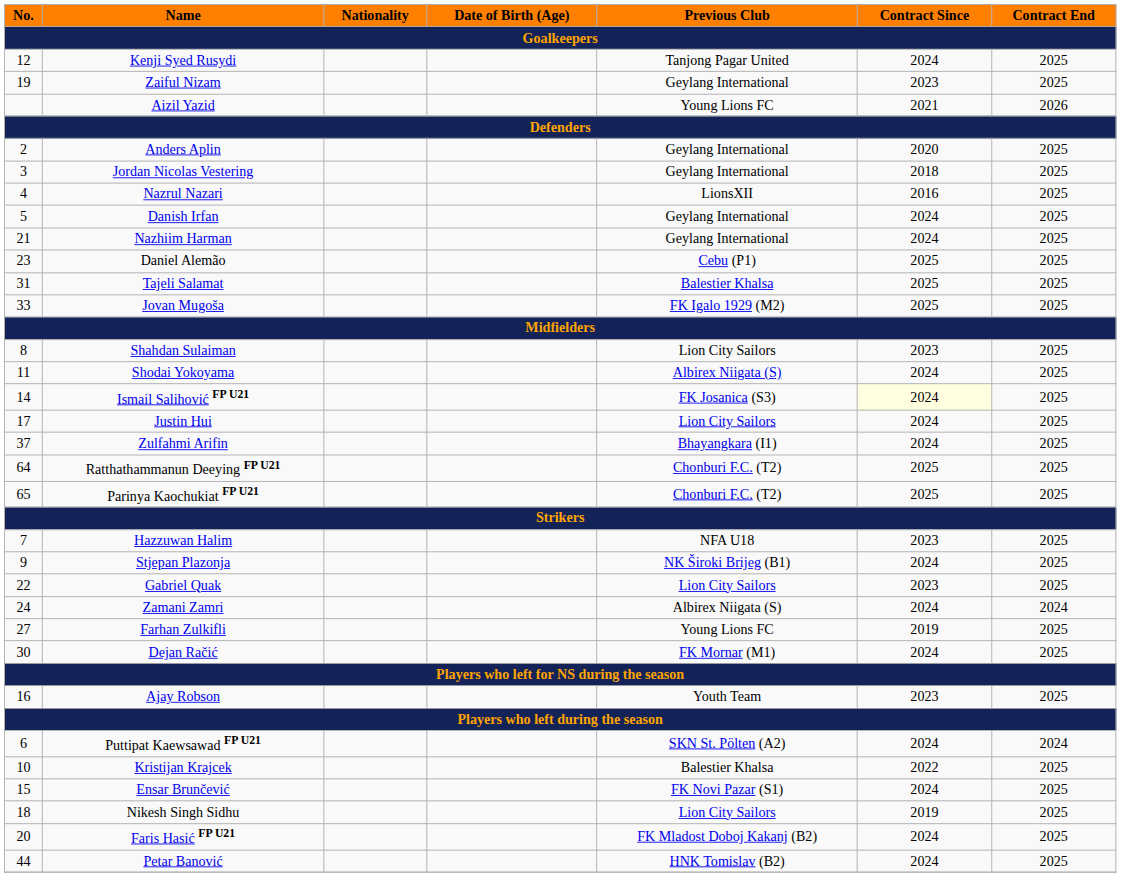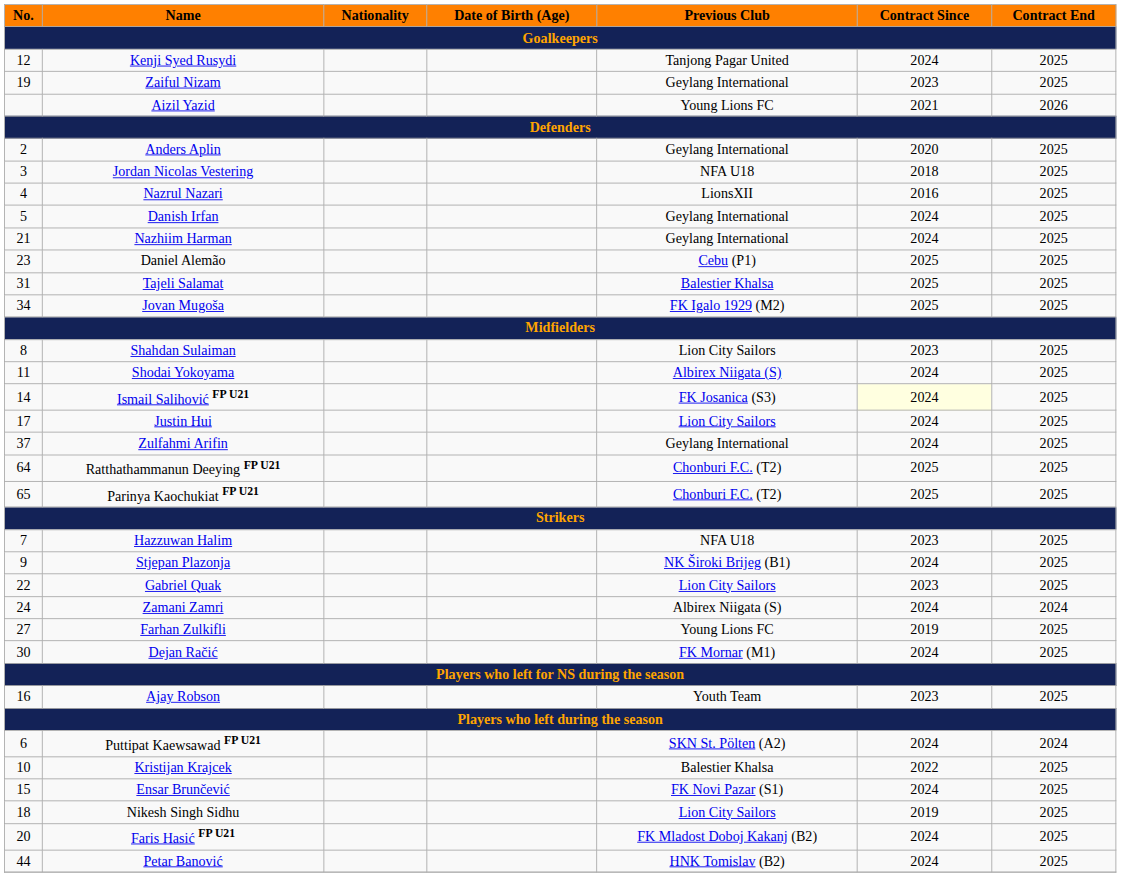 <table class="wikitable" style="text-align:center; font-size:100%; width:100%;">
 <tr>
 <th style="background:#FF8000; color:black; text-align:center;">No.</th>
 <th style="background:#FF8000; color:black; text-align:center;">Name</th>
 <th style="background:#FF8000; color:black; text-align:center;">Nationality</th>
 <th style="background:#FF8000; color:black; text-align:center;">Date of Birth (Age)</th>
 <th style="background:#FF8000; color:black; text-align:center;">Previous Club</th>
 <th style="background:#FF8000; color:black; text-align:center;">Contract Since</th>
 <th style="background:#FF8000; color:black; text-align:center;">Contract End</th>
 </tr>
 <tr>
 <th colspan="8" style="background:#132257; color:orange; text-align:center;">Goalkeepers</th>
 </tr>
 <tr>
 <td>12</td>
 <td><a href='#'>Kenji Syed Rusydi</a></td>
 <td></td>
 <td></td>
 <td> Tanjong Pagar United</td>
 <td>2024</td>
 <td>2025</td>
 </tr>
 <tr>
 <td>19</td>
 <td><a href='#'>Zaiful Nizam</a></td>
 <td></td>
 <td></td>
 <td> Geylang International</td>
 <td>2023</td>
 <td>2025</td>
 </tr>
 <tr>
 <td></td>
 <td><a href='#'>Aizil Yazid</a></td>
 <td></td>
 <td></td>
 <td> Young Lions FC</td>
 <td>2021</td>
 <td>2026</td>
 </tr>
 <tr>
 <th colspan="8" style="background:#132257; color:orange; text-align:center">Defenders</th>
 </tr>
 <tr>
 <td>2</td>
 <td><a href='#'>Anders Aplin</a></td>
 <td> </td>
 <td></td>
 <td> Geylang International</td>
 <td>2020</td>
 <td>2025</td>
 </tr>
 <tr>
 <td>3</td>
 <td><a href='#'>Jordan Nicolas Vestering</a></td>
 <td> </td>
 <td></td>
-<td> Geylang International</td>
+<td> NFA U18</td>
 <td>2018</td>
 <td>2025</td>
 </tr>
 <tr>
 <td>4</td>
 <td><a href='#'>Nazrul Nazari</a></td>
 <td></td>
 <td></td>
 <td> LionsXII</td>
 <td>2016</td>
 <td>2025</td>
 </tr>
 <tr>
 <td>5</td>
 <td><a href='#'>Danish Irfan</a></td>
 <td></td>
 <td></td>
 <td> Geylang International</td>
 <td>2024</td>
 <td>2025</td>
 </tr>
 <tr>
 <td>21</td>
 <td><a href='#'>Nazhiim Harman</a></td>
 <td></td>
 <td></td>
 <td> Geylang International</td>
 <td>2024</td>
 <td>2025</td>
 </tr>
 <tr>
 <td>23</td>
 <td>Daniel Alemão</td>
 <td></td>
 <td></td>
 <td> <a href='#'>Cebu</a> (P1)</td>
 <td>2025</td>
 <td>2025</td>
 </tr>
 <tr>
 <td>31</td>
 <td><a href='#'>Tajeli Salamat</a></td>
 <td></td>
 <td></td>
 <td> <a href='#'>Balestier Khalsa</a></td>
 <td>2025</td>
 <td>2025</td>
 </tr>
 <tr>
-<td>33</td>
+<td>34</td>
 <td><a href='#'>Jovan Mugoša</a></td>
 <td></td>
 <td></td>
 <td> <a href='#'>FK Igalo 1929</a> (M2)</td>
 <td>2025</td>
 <td>2025</td>
 </tr>
 <tr>
 <th colspan="8" style="background:#132257; color:orange; text-align:center">Midfielders</th>
 </tr>
 <tr>
 <td>8</td>
 <td><a href='#'>Shahdan Sulaiman</a></td>
 <td></td>
 <td></td>
 <td> Lion City Sailors</td>
 <td>2023</td>
 <td>2025</td>
 </tr>
 <tr>
 <td>11</td>
 <td><a href='#'>Shodai Yokoyama</a></td>
 <td></td>
 <td></td>
 <td> <a href='#'>Albirex Niigata (S)</a></td>
 <td>2024</td>
 <td>2025</td>
 </tr>
 <tr>
 <td>14</td>
 <td><a href='#'>Ismail Salihović</a> <sup><strong>FP U21</strong></sup></td>
 <td></td>
 <td></td>
 <td> <a href='#'>FK Josanica</a> (S3)</td>
 <td style="background: lightyellow;">2024</td>
 <td>2025</td>
 </tr>
 <tr>
 <td>17</td>
 <td><a href='#'>Justin Hui</a></td>
 <td></td>
 <td></td>
 <td> <a href='#'>Lion City Sailors</a></td>
 <td>2024</td>
 <td>2025</td>
 </tr>
 <tr>
 <td>37</td>
 <td><a href='#'>Zulfahmi Arifin</a></td>
 <td></td>
 <td></td>
-<td> <a href='#'>Bhayangkara</a> (I1)</td>
+<td> Geylang International</td>
 <td>2024</td>
 <td>2025</td>
 </tr>
 <tr>
 <td>64</td>
 <td>Ratthathammanun Deeying <sup><strong>FP U21</strong></sup></td>
 <td></td>
 <td></td>
 <td> <a href='#'>Chonburi F.C.</a> (T2)</td>
 <td>2025</td>
 <td>2025</td>
 </tr>
 <tr>
 <td>65</td>
 <td>Parinya Kaochukiat <sup><strong>FP U21</strong></sup></td>
 <td></td>
 <td></td>
 <td> <a href='#'>Chonburi F.C.</a> (T2)</td>
 <td>2025</td>
 <td>2025</td>
 </tr>
 <tr>
 <th colspan="8" style="background:#132257; color:orange; text-align:center">Strikers</th>
 </tr>
 <tr>
 <td>7</td>
 <td><a href='#'>Hazzuwan Halim</a></td>
 <td></td>
 <td></td>
 <td> NFA U18</td>
 <td>2023</td>
 <td>2025</td>
 </tr>
 <tr>
 <td>9</td>
 <td><a href='#'>Stjepan Plazonja</a></td>
 <td></td>
 <td></td>
 <td> <a href='#'>NK Široki Brijeg</a> (B1)</td>
 <td>2024</td>
 <td>2025</td>
 </tr>
 <tr>
 <td>22</td>
 <td><a href='#'>Gabriel Quak</a></td>
 <td></td>
 <td></td>
 <td> <a href='#'>Lion City Sailors</a></td>
 <td>2023</td>
 <td>2025</td>
 </tr>
 <tr>
 <td>24</td>
 <td><a href='#'>Zamani Zamri</a></td>
 <td></td>
 <td></td>
 <td> Albirex Niigata (S)</td>
 <td>2024</td>
 <td>2024</td>
 </tr>
 <tr>
 <td>27</td>
 <td><a href='#'>Farhan Zulkifli</a></td>
 <td></td>
 <td></td>
 <td> Young Lions FC</td>
 <td>2019</td>
 <td>2025</td>
 </tr>
 <tr>
 <td>30</td>
 <td><a href='#'>Dejan Račić</a></td>
 <td></td>
 <td></td>
 <td> <a href='#'>FK Mornar</a> (M1)</td>
 <td>2024</td>
 <td>2025</td>
 </tr>
 <tr>
 <th colspan="8" style="background:#132257; color:orange; text-align:center">Players who left for NS during the season</th>
 </tr>
 <tr>
 <td>16</td>
 <td><a href='#'>Ajay Robson</a></td>
 <td></td>
 <td></td>
 <td>Youth Team</td>
 <td>2023</td>
 <td>2025</td>
 </tr>
 <tr>
 <th colspan="8" style="background:#132257; color:orange; text-align:center">Players who left during the season</th>
 </tr>
 <tr>
 <td>6</td>
 <td>Puttipat Kaewsawad <sup><strong>FP U21</strong></sup></td>
 <td></td>
 <td></td>
 <td> <a href='#'>SKN St. Pölten</a> (A2)</td>
 <td>2024</td>
 <td>2024</td>
 </tr>
 <tr>
 <td>10</td>
 <td><a href='#'>Kristijan Krajcek</a></td>
 <td></td>
 <td></td>
 <td> Balestier Khalsa</td>
 <td>2022</td>
 <td>2025</td>
 </tr>
 <tr>
 <td>15</td>
 <td><a href='#'>Ensar Brunčević</a></td>
 <td></td>
 <td></td>
 <td> <a href='#'>FK Novi Pazar</a> (S1)</td>
 <td>2024</td>
 <td>2025</td>
 </tr>
 <tr>
 <td>18</td>
 <td>Nikesh Singh Sidhu</td>
 <td></td>
 <td></td>
 <td> <a href='#'>Lion City Sailors</a></td>
 <td>2019</td>
 <td>2025</td>
 </tr>
 <tr>
 <td>20</td>
 <td><a href='#'>Faris Hasić</a> <sup><strong>FP U21</strong></sup></td>
 <td></td>
 <td></td>
 <td> <a href='#'>FK Mladost Doboj Kakanj</a> (B2)</td>
 <td>2024</td>
 <td>2025</td>
 </tr>
 <tr>
 <td>44</td>
 <td><a href='#'>Petar Banović</a></td>
 <td></td>
 <td></td>
 <td> <a href='#'>HNK Tomislav</a> (B2)</td>
 <td>2024</td>
 <td>2025</td>
 </tr>
 <tr>
 </tr>
 </table>
